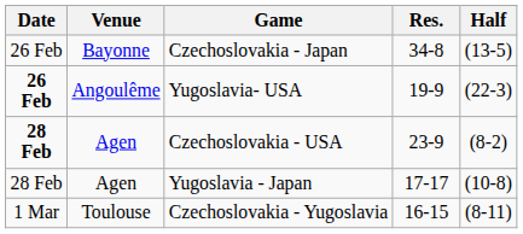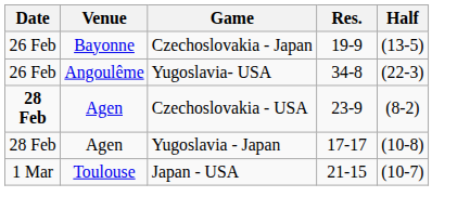 <table class="wikitable" style="text-align:center;">
 <tr>
 <th width="45px">Date</th>
 <th>Venue</th>
 <th>Game</th>
 <th width="50px">Res.</th>
 <th>Half</th>
 </tr>
 <tr>
 <td>26 Feb</td>
 <td><a href='#'>Bayonne</a></td>
 <td align="left">Czechoslovakia - Japan</td>
-<td>34-8</td>
+<td>19-9</td>
 <td>(13-5)</td>
 </tr>
 <tr>
-<td><strong>26 Feb</strong></td>
+<td>26 Feb</td>
 <td><a href='#'>Angoulême</a></td>
 <td align="left">Yugoslavia- USA</td>
-<td>19-9</td>
+<td>34-8</td>
 <td>(22-3)</td>
 </tr>
 <tr>
 <td><strong>28 Feb</strong></td>
 <td><a href='#'>Agen</a></td>
 <td align="left">Czechoslovakia - USA</td>
 <td>23-9</td>
 <td>(8-2)</td>
 </tr>
 <tr>
 <td>28 Feb</td>
 <td>Agen</td>
 <td align="left">Yugoslavia - Japan</td>
 <td>17-17</td>
 <td>(10-8)</td>
 </tr>
 <tr>
 <td>1 Mar</td>
-<td>Toulouse</td>
-<td align="left">Czechoslovakia - Yugoslavia</td>
-<td>16-15</td>
-<td>(8-11)</td>
+<td><a href='#'>Toulouse</a></td>
+<td align="left">Japan - USA</td>
+<td>21-15</td>
+<td>(10-7)</td>
 </tr>
 </table>
